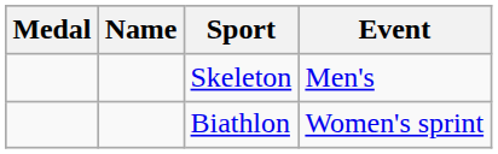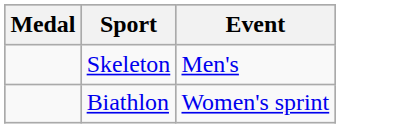 <table class="wikitable sortable" style="font-size:90%">
 <tr>
 <th>Medal</th>
-<th>Name</th>
 <th>Sport</th>
 <th>Event</th>
 </tr>
 <tr>
-<td></td>
 <td></td>
 <td><a href='#'>Skeleton</a></td>
 <td><a href='#'>Men's</a></td>
 </tr>
 <tr>
 <td></td>
-<td></td>
 <td><a href='#'>Biathlon</a></td>
 <td><a href='#'>Women's sprint</a></td>
 </tr>
 </table>
